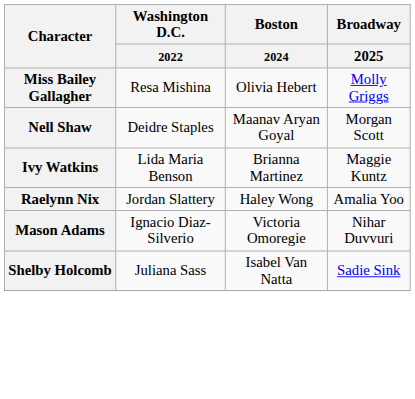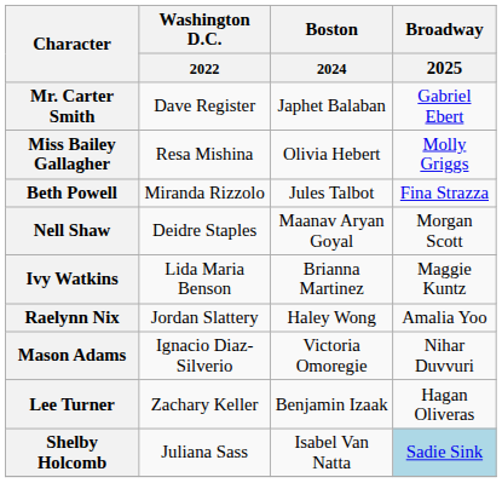 <table class="wikitable" width="50%">
 <tr>
 <th rowspan="2">Character</th>
 <th>Washington D.C.</th>
 <th>Boston</th>
 <th>Broadway</th>
 </tr>
 <tr>
 <th><small>2022</small></th>
 <th><small>2024</small></th>
 <th>2025</th>
 </tr>
 <tr>
+<th scope="row">Mr. Carter Smith</th>
+<td align="center" colspan="1">Dave Register</td>
+<td align="center" colspan="1">Japhet Balaban</td>
+<td align="center" colspan="1"><a href='#'>Gabriel Ebert</a></td>
+</tr>
+<tr>
 <th scope="row">Miss Bailey Gallagher</th>
 <td align="center" colspan="1">Resa Mishina</td>
 <td align="center" colspan="1">Olivia Hebert</td>
 <td align="center" colspan="1"><a href='#'>Molly Griggs</a></td>
+</tr>
+<tr>
+<th scope="row">Beth Powell</th>
+<td align="center" colspan="1">Miranda Rizzolo</td>
+<td align="center" colspan="1">Jules Talbot</td>
+<td align="center" colspan="1"><a href='#'>Fina Strazza</a></td>
 </tr>
 <tr>
 <th scope="row">Nell Shaw</th>
 <td align="center" colspan="1">Deidre Staples</td>
 <td align="center" colspan="1">Maanav Aryan Goyal</td>
 <td align="center" colspan="1">Morgan Scott</td>
 </tr>
 <tr>
 <th scope="row">Ivy Watkins</th>
 <td align="center" colspan="1">Lida Maria Benson</td>
 <td align="center" colspan="1">Brianna Martinez</td>
 <td align="center" colspan="1">Maggie Kuntz</td>
 </tr>
 <tr>
 <th scope="row">Raelynn Nix</th>
 <td align="center" colspan="1">Jordan Slattery</td>
 <td align="center" colspan="1">Haley Wong</td>
 <td align="center" colspan="1">Amalia Yoo</td>
 </tr>
 <tr>
 <th scope="row">Mason Adams</th>
 <td align="center" colspan="1">Ignacio Diaz-Silverio</td>
 <td align="center" colspan="1">Victoria Omoregie</td>
 <td align="center" colspan="1">Nihar Duvvuri</td>
 </tr>
 <tr>
+<th scope="row">Lee Turner</th>
+<td align="center" colspan="1">Zachary Keller</td>
+<td align="center" colspan="1">Benjamin Izaak</td>
+<td align="center" colspan="1">Hagan Oliveras</td>
+</tr>
+<tr>
 <th scope="row">Shelby Holcomb</th>
 <td align="center" colspan="1">Juliana Sass</td>
 <td align="center" colspan="1">Isabel Van Natta</td>
-<td align="center" colspan="1"><a href='#'>Sadie Sink</a></td>
+<td align="center" colspan="1" style="background: lightblue;"><a href='#'>Sadie Sink</a></td>
 </tr>
 <tr>
 </tr>
 </table>
